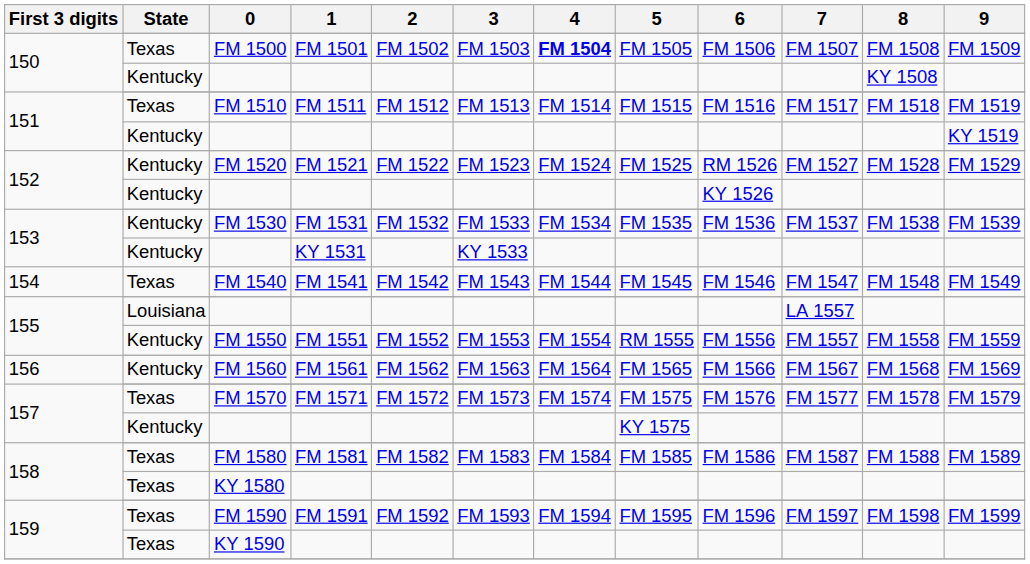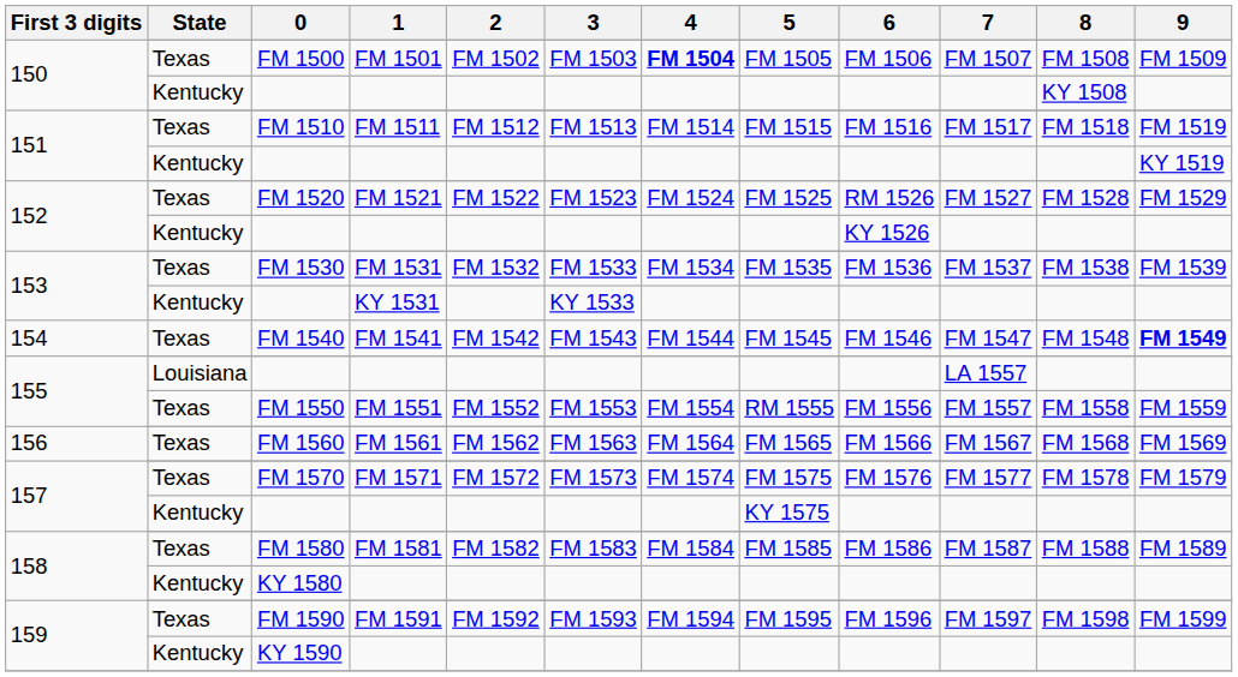 <table class="wikitable">
 <tr>
 <th>First 3 digits</th>
 <th>State</th>
 <th>0</th>
 <th>1</th>
 <th>2</th>
 <th>3</th>
 <th>4</th>
 <th>5</th>
 <th>6</th>
 <th>7</th>
 <th>8</th>
 <th>9</th>
 </tr>
 <tr id="150">
 <td rowspan=3>150</td>
 </tr>
 <tr>
 <td>Texas</td>
 <td><a href='#'>FM 1500</a></td>
 <td><a href='#'>FM 1501</a></td>
 <td><a href='#'>FM 1502</a></td>
 <td><a href='#'>FM 1503</a></td>
 <td><strong><a href='#'>FM 1504</a></strong></td>
 <td><a href='#'>FM 1505</a></td>
 <td><a href='#'>FM 1506</a></td>
 <td><a href='#'>FM 1507</a></td>
 <td><a href='#'>FM 1508</a></td>
 <td><a href='#'>FM 1509</a></td>
 </tr>
 <tr>
 <td>Kentucky</td>
 <td></td>
 <td></td>
 <td></td>
 <td></td>
 <td></td>
 <td></td>
 <td></td>
 <td></td>
 <td><a href='#'>KY 1508</a></td>
 <td></td>
 </tr>
 <tr id="151">
 <td rowspan=3>151</td>
 </tr>
 <tr>
 <td>Texas</td>
 <td><a href='#'>FM 1510</a></td>
 <td><a href='#'>FM 1511</a></td>
 <td><a href='#'>FM 1512</a></td>
 <td><a href='#'>FM 1513</a></td>
 <td><a href='#'>FM 1514</a></td>
 <td><a href='#'>FM 1515</a></td>
 <td><a href='#'>FM 1516</a></td>
 <td><a href='#'>FM 1517</a></td>
 <td><a href='#'>FM 1518</a></td>
 <td><a href='#'>FM 1519</a></td>
 </tr>
 <tr>
 <td>Kentucky</td>
 <td></td>
 <td></td>
 <td></td>
 <td></td>
 <td></td>
 <td></td>
 <td></td>
 <td></td>
 <td></td>
 <td><a href='#'>KY 1519</a></td>
 </tr>
 <tr id="152">
 <td rowspan=3>152</td>
 </tr>
 <tr>
-<td>Kentucky</td>
+<td>Texas</td>
 <td><a href='#'>FM 1520</a></td>
 <td><a href='#'>FM 1521</a></td>
 <td><a href='#'>FM 1522</a></td>
 <td><a href='#'>FM 1523</a></td>
 <td><a href='#'>FM 1524</a></td>
 <td><a href='#'>FM 1525</a></td>
 <td><a href='#'>RM 1526</a></td>
 <td><a href='#'>FM 1527</a></td>
 <td><a href='#'>FM 1528</a></td>
 <td><a href='#'>FM 1529</a></td>
 </tr>
 <tr>
 <td>Kentucky</td>
 <td></td>
 <td></td>
 <td></td>
 <td></td>
 <td></td>
 <td></td>
 <td><a href='#'>KY 1526</a></td>
 <td></td>
 <td></td>
 <td></td>
 </tr>
 <tr id="153">
 <td rowspan=3>153</td>
 </tr>
 <tr>
-<td>Kentucky</td>
+<td>Texas</td>
 <td><a href='#'>FM 1530</a></td>
 <td><a href='#'>FM 1531</a></td>
 <td><a href='#'>FM 1532</a></td>
 <td><a href='#'>FM 1533</a></td>
 <td><a href='#'>FM 1534</a></td>
 <td><a href='#'>FM 1535</a></td>
 <td><a href='#'>FM 1536</a></td>
 <td><a href='#'>FM 1537</a></td>
 <td><a href='#'>FM 1538</a></td>
 <td><a href='#'>FM 1539</a></td>
 </tr>
 <tr>
 <td>Kentucky</td>
 <td></td>
 <td><a href='#'>KY 1531</a></td>
 <td></td>
 <td><a href='#'>KY 1533</a></td>
 <td></td>
 <td></td>
 <td></td>
 <td></td>
 <td></td>
 <td></td>
 </tr>
 <tr id="154">
 <td rowspan=1>154</td>
 <td>Texas</td>
 <td><a href='#'>FM 1540</a></td>
 <td><a href='#'>FM 1541</a></td>
 <td><a href='#'>FM 1542</a></td>
 <td><a href='#'>FM 1543</a></td>
 <td><a href='#'>FM 1544</a></td>
 <td><a href='#'>FM 1545</a></td>
 <td><a href='#'>FM 1546</a></td>
 <td><a href='#'>FM 1547</a></td>
 <td><a href='#'>FM 1548</a></td>
-<td><a href='#'>FM 1549</a></td>
+<td><strong><a href='#'>FM 1549</a></strong></td>
 </tr>
 <tr id="155">
 <td rowspan=3>155</td>
 </tr>
 <tr>
 <td>Louisiana</td>
 <td></td>
 <td></td>
 <td></td>
 <td></td>
 <td></td>
 <td></td>
 <td></td>
 <td><a href='#'>LA 1557</a></td>
 <td></td>
 <td></td>
 </tr>
 <tr>
-<td>Kentucky</td>
+<td>Texas</td>
 <td><a href='#'>FM 1550</a></td>
 <td><a href='#'>FM 1551</a></td>
 <td><a href='#'>FM 1552</a></td>
 <td><a href='#'>FM 1553</a></td>
 <td><a href='#'>FM 1554</a></td>
 <td><a href='#'>RM 1555</a></td>
 <td><a href='#'>FM 1556</a></td>
 <td><a href='#'>FM 1557</a></td>
 <td><a href='#'>FM 1558</a></td>
 <td><a href='#'>FM 1559</a></td>
 </tr>
 <tr id="156">
 <td rowspan=2>156</td>
 </tr>
 <tr>
-<td>Kentucky</td>
+<td>Texas</td>
 <td><a href='#'>FM 1560</a></td>
 <td><a href='#'>FM 1561</a></td>
 <td><a href='#'>FM 1562</a></td>
 <td><a href='#'>FM 1563</a></td>
 <td><a href='#'>FM 1564</a></td>
 <td><a href='#'>FM 1565</a></td>
 <td><a href='#'>FM 1566</a></td>
 <td><a href='#'>FM 1567</a></td>
 <td><a href='#'>FM 1568</a></td>
 <td><a href='#'>FM 1569</a></td>
 </tr>
 <tr id="157">
 <td rowspan=3>157</td>
 </tr>
 <tr>
 <td>Texas</td>
 <td><a href='#'>FM 1570</a></td>
 <td><a href='#'>FM 1571</a></td>
 <td><a href='#'>FM 1572</a></td>
 <td><a href='#'>FM 1573</a></td>
 <td><a href='#'>FM 1574</a></td>
 <td><a href='#'>FM 1575</a></td>
 <td><a href='#'>FM 1576</a></td>
 <td><a href='#'>FM 1577</a></td>
 <td><a href='#'>FM 1578</a></td>
 <td><a href='#'>FM 1579</a></td>
 </tr>
 <tr>
 <td>Kentucky</td>
 <td></td>
 <td></td>
 <td></td>
 <td></td>
 <td></td>
 <td><a href='#'>KY 1575</a></td>
 <td></td>
 <td></td>
 <td></td>
 <td></td>
 </tr>
 <tr id="158">
 <td rowspan=3>158</td>
 </tr>
 <tr>
 <td>Texas</td>
 <td><a href='#'>FM 1580</a></td>
 <td><a href='#'>FM 1581</a></td>
 <td><a href='#'>FM 1582</a></td>
 <td><a href='#'>FM 1583</a></td>
 <td><a href='#'>FM 1584</a></td>
 <td><a href='#'>FM 1585</a></td>
 <td><a href='#'>FM 1586</a></td>
 <td><a href='#'>FM 1587</a></td>
 <td><a href='#'>FM 1588</a></td>
 <td><a href='#'>FM 1589</a></td>
 </tr>
 <tr>
-<td>Texas</td>
+<td>Kentucky</td>
 <td><a href='#'>KY 1580</a></td>
 <td></td>
 <td></td>
 <td></td>
 <td></td>
 <td></td>
 <td></td>
 <td></td>
 <td></td>
 <td></td>
 </tr>
 <tr id="159">
 <td rowspan=3>159</td>
 </tr>
 <tr>
 <td>Texas</td>
 <td><a href='#'>FM 1590</a></td>
 <td><a href='#'>FM 1591</a></td>
 <td><a href='#'>FM 1592</a></td>
 <td><a href='#'>FM 1593</a></td>
 <td><a href='#'>FM 1594</a></td>
 <td><a href='#'>FM 1595</a></td>
 <td><a href='#'>FM 1596</a></td>
 <td><a href='#'>FM 1597</a></td>
 <td><a href='#'>FM 1598</a></td>
 <td><a href='#'>FM 1599</a></td>
 </tr>
 <tr>
-<td>Texas</td>
+<td>Kentucky</td>
 <td><a href='#'>KY 1590</a></td>
 <td></td>
 <td></td>
 <td></td>
 <td></td>
 <td></td>
 <td></td>
 <td></td>
 <td></td>
 <td></td>
 </tr>
 <tr>
 </tr>
 </table>
